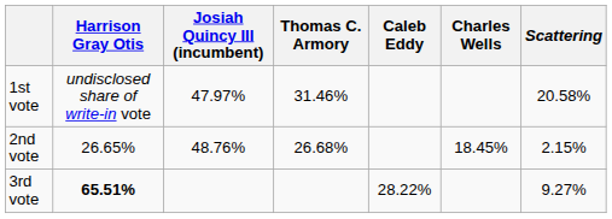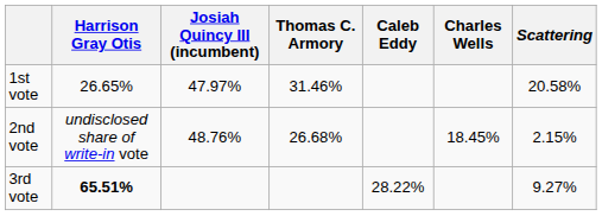 <table class="wikitable">
 <tr>
 <th></th>
 <th><a href='#'>Harrison Gray Otis</a></th>
 <th><a href='#'>Josiah Quincy III</a><br>(incumbent)</th>
 <th>Thomas C. Armory</th>
 <th>Caleb Eddy</th>
 <th>Charles Wells</th>
 <th><em>Scattering</em></th>
 </tr>
 <tr>
 <td>1st vote</td>
-<td style=text-align:center><em>undisclosed<br>share of<br><a href='#'>write-in</a></em> vote</td>
+<td style=text-align:center>26.65%</td>
 <td style=text-align:center>47.97%</td>
 <td style=text-align:center>31.46%</td>
 <td></td>
 <td></td>
 <td style=text-align:center>20.58%</td>
 </tr>
 <tr>
 <td>2nd vote</td>
-<td style=text-align:center>26.65%</td>
+<td style=text-align:center><em>undisclosed<br>share of<br><a href='#'>write-in</a></em> vote</td>
 <td style=text-align:center>48.76%</td>
 <td style=text-align:center>26.68%</td>
 <td></td>
 <td style=text-align:center>18.45%</td>
 <td style=text-align:center>2.15%</td>
 </tr>
 <tr>
 <td>3rd vote</td>
 <td style=text-align:center><strong>65.51%</strong></td>
 <td></td>
 <td></td>
 <td style=text-align:center>28.22%</td>
 <td></td>
 <td style=text-align:center>9.27%</td>
 </tr>
 </table>
